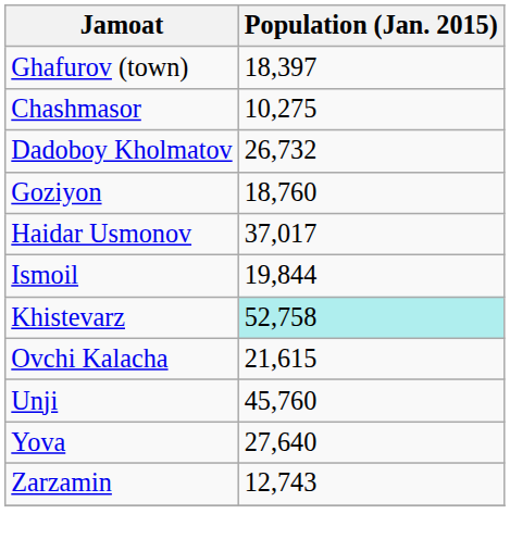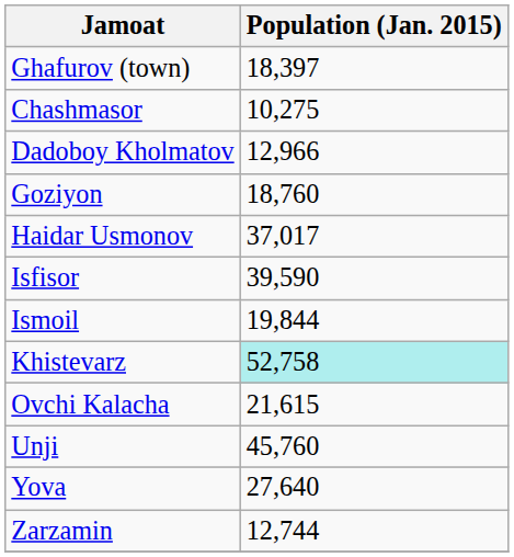 <table class="wikitable sortable">
 <tr>
 <th>Jamoat</th>
 <th>Population (Jan. 2015)</th>
 </tr>
 <tr>
 <td><a href='#'>Ghafurov</a> (town)</td>
 <td>18,397</td>
 </tr>
 <tr>
 <td><a href='#'>Chashmasor</a></td>
 <td>10,275</td>
 </tr>
 <tr>
 <td><a href='#'>Dadoboy Kholmatov</a></td>
-<td>26,732</td>
+<td>12,966</td>
 </tr>
 <tr>
 <td><a href='#'>Goziyon</a></td>
 <td>18,760</td>
 </tr>
 <tr>
 <td><a href='#'>Haidar Usmonov</a></td>
 <td>37,017</td>
+</tr>
+<tr>
+<td><a href='#'>Isfisor</a></td>
+<td>39,590</td>
 </tr>
 <tr>
 <td><a href='#'>Ismoil</a></td>
 <td>19,844</td>
 </tr>
 <tr>
 <td><a href='#'>Khistevarz</a></td>
 <td style="background: paleturquoise;">52,758</td>
 </tr>
 <tr>
 <td><a href='#'>Ovchi Kalacha</a></td>
 <td>21,615</td>
 </tr>
 <tr>
 <td><a href='#'>Unji</a></td>
 <td>45,760</td>
 </tr>
 <tr>
 <td><a href='#'>Yova</a></td>
 <td>27,640</td>
 </tr>
 <tr>
 <td><a href='#'>Zarzamin</a></td>
-<td>12,743</td>
+<td>12,744</td>
 </tr>
 <tr>
 </tr>
 </table>
